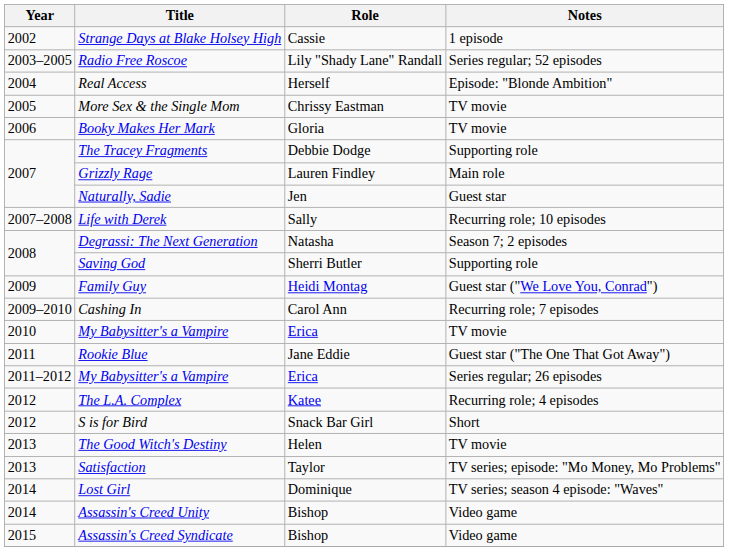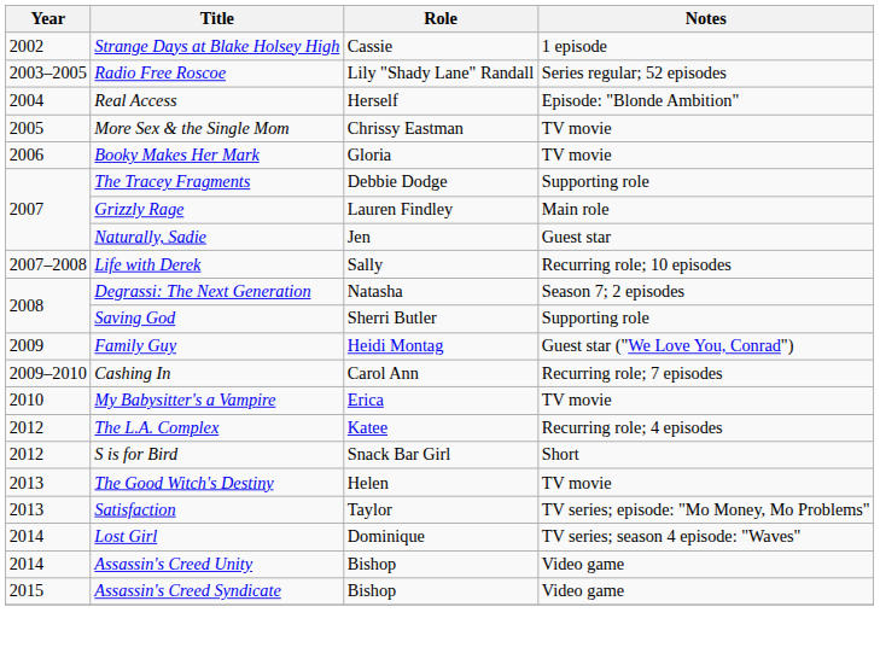 <table class="wikitable sortable">
 <tr>
 <th>Year</th>
 <th>Title</th>
 <th>Role</th>
 <th class="unsortable">Notes</th>
 </tr>
 <tr>
 <td>2002</td>
 <td><em><a href='#'>Strange Days at Blake Holsey High</a></em></td>
 <td>Cassie</td>
 <td>1 episode</td>
 </tr>
 <tr>
 <td>2003–2005</td>
 <td><em><a href='#'>Radio Free Roscoe</a></em></td>
 <td>Lily "Shady Lane" Randall</td>
 <td>Series regular; 52 episodes</td>
 </tr>
 <tr>
 <td>2004</td>
 <td><em>Real Access</em></td>
 <td>Herself</td>
 <td>Episode: "Blonde Ambition"</td>
 </tr>
 <tr>
 <td>2005</td>
 <td><em>More Sex & the Single Mom</em></td>
 <td>Chrissy Eastman</td>
 <td>TV movie</td>
 </tr>
 <tr>
 <td>2006</td>
 <td><em><a href='#'>Booky Makes Her Mark</a></em></td>
 <td>Gloria</td>
 <td>TV movie</td>
 </tr>
 <tr>
 <td rowspan="3">2007</td>
 <td data-sort-value="Tracey Fragments, The"><em><a href='#'>The Tracey Fragments</a></em></td>
 <td>Debbie Dodge</td>
 <td>Supporting role</td>
 </tr>
 <tr>
 <td><em><a href='#'>Grizzly Rage</a></em></td>
 <td>Lauren Findley</td>
 <td>Main role</td>
 </tr>
 <tr>
 <td><em><a href='#'>Naturally, Sadie</a></em></td>
 <td>Jen</td>
 <td>Guest star</td>
 </tr>
 <tr>
 <td>2007–2008</td>
 <td><em><a href='#'>Life with Derek</a></em></td>
 <td>Sally</td>
 <td>Recurring role; 10 episodes</td>
 </tr>
 <tr>
 <td rowspan="2">2008</td>
 <td><em><a href='#'>Degrassi: The Next Generation</a></em></td>
 <td>Natasha</td>
 <td>Season 7; 2 episodes</td>
 </tr>
 <tr>
 <td><em><a href='#'>Saving God</a></em></td>
 <td>Sherri Butler</td>
 <td>Supporting role</td>
 </tr>
 <tr>
 <td>2009</td>
 <td><em><a href='#'>Family Guy</a></em></td>
 <td><a href='#'>Heidi Montag</a></td>
 <td>Guest star ("<a href='#'>We Love You, Conrad</a>")</td>
 </tr>
 <tr>
 <td>2009–2010</td>
 <td><em>Cashing In</em></td>
 <td>Carol Ann</td>
 <td>Recurring role; 7 episodes</td>
 </tr>
 <tr>
 <td>2010</td>
 <td><em><a href='#'>My Babysitter's a Vampire</a></em></td>
 <td><a href='#'>Erica</a></td>
 <td>TV movie</td>
 </tr>
 <tr>
-<td>2011</td>
-<td><em><a href='#'>Rookie Blue</a></em></td>
-<td>Jane Eddie</td>
-<td>Guest star ("The One That Got Away")</td>
-</tr>
-<tr>
-<td>2011–2012</td>
-<td><em><a href='#'>My Babysitter's a Vampire</a></em></td>
-<td><a href='#'>Erica</a></td>
-<td>Series regular; 26 episodes</td>
-</tr>
-<tr>
 <td>2012</td>
 <td data-sort-value="L.A. Complex, The"><em><a href='#'>The L.A. Complex</a></em></td>
 <td><a href='#'>Katee</a></td>
 <td>Recurring role; 4 episodes</td>
 </tr>
 <tr>
 <td>2012</td>
 <td><em>S is for Bird</em></td>
 <td>Snack Bar Girl</td>
 <td>Short</td>
 </tr>
 <tr>
 <td>2013</td>
 <td data-sort-value="Good Witch's Destiny, The"><em><a href='#'>The Good Witch's Destiny</a></em></td>
 <td>Helen</td>
 <td>TV movie</td>
 </tr>
 <tr>
 <td>2013</td>
 <td><em><a href='#'>Satisfaction</a></em></td>
 <td>Taylor</td>
 <td>TV series; episode: "Mo Money, Mo Problems"</td>
 </tr>
 <tr>
 <td>2014</td>
 <td><em><a href='#'>Lost Girl</a></em></td>
 <td>Dominique</td>
 <td>TV series; season 4 episode: "Waves"</td>
 </tr>
 <tr>
 <td>2014</td>
 <td><em><a href='#'>Assassin's Creed Unity</a></em></td>
 <td>Bishop</td>
 <td>Video game</td>
 </tr>
 <tr>
 <td>2015</td>
 <td><em><a href='#'>Assassin's Creed Syndicate</a></em></td>
 <td>Bishop</td>
 <td>Video game</td>
 </tr>
 <tr>
 </tr>
 </table>
